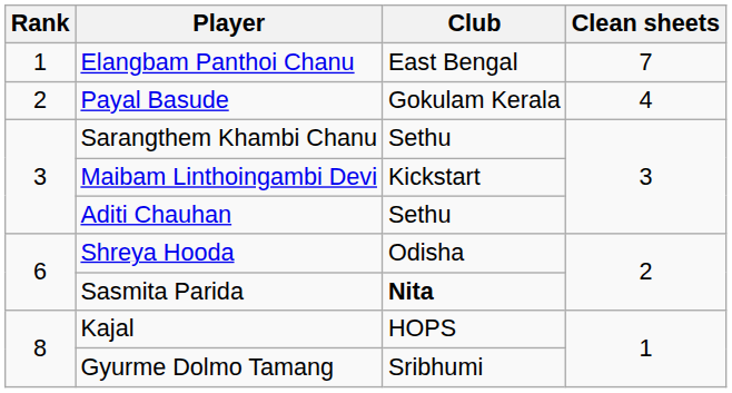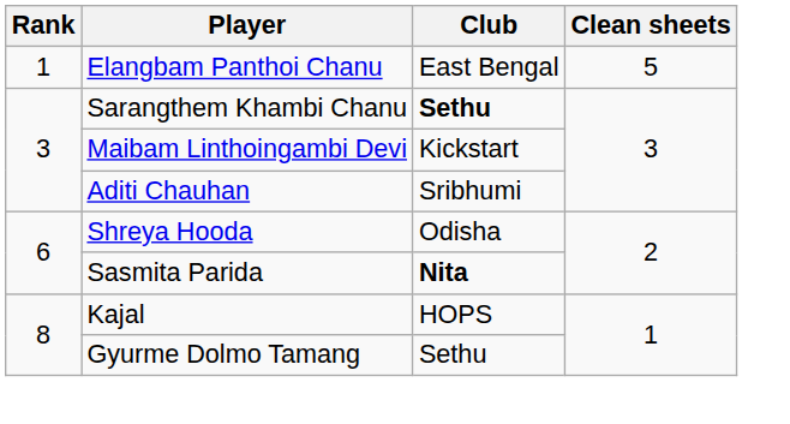 <table class="wikitable" style="text-align:"center">
 <tr>
 <th>Rank</th>
 <th>Player</th>
 <th>Club</th>
 <th>Clean sheets</th>
 </tr>
 <tr>
 <td rowspan="1" align="center">1</td>
 <td align="left"> <a href='#'>Elangbam Panthoi Chanu</a></td>
 <td align="left">East Bengal</td>
-<td rowspan="1" align="center">7</td>
-</tr>
-<tr>
-<td rowspan="1" align="center">2</td>
-<td align="left"> <a href='#'>Payal Basude</a></td>
-<td align="left">Gokulam Kerala</td>
-<td rowspan="1" align="center">4</td>
+<td rowspan="1" align="center">5</td>
 </tr>
 <tr>
 <td rowspan="3" align="center">3</td>
 <td align="left"> Sarangthem Khambi Chanu</td>
-<td align="left">Sethu</td>
+<td align="left"><strong>Sethu</strong></td>
 <td rowspan="3" align="center">3</td>
 </tr>
 <tr>
 <td align="left"> <a href='#'>Maibam Linthoingambi Devi</a></td>
 <td align="left">Kickstart</td>
 </tr>
 <tr>
 <td align="left"> <a href='#'>Aditi Chauhan</a></td>
-<td align="left">Sethu</td>
+<td align="left">Sribhumi</td>
 </tr>
 <tr>
 <td rowspan="2" align="center">6</td>
 <td align="left"> <a href='#'>Shreya Hooda</a></td>
 <td align="left">Odisha</td>
 <td rowspan="2" align="center">2</td>
 </tr>
 <tr>
 <td align="left"> Sasmita Parida</td>
 <td align="left"><strong>Nita</strong></td>
 </tr>
 <tr>
 <td rowspan="2" align="center">8</td>
 <td align="left"> Kajal</td>
 <td align="left">HOPS</td>
 <td rowspan="2" align="center">1</td>
 </tr>
 <tr>
 <td align="left"> Gyurme Dolmo Tamang</td>
-<td align="left">Sribhumi</td>
+<td align="left">Sethu</td>
 </tr>
 </table>
